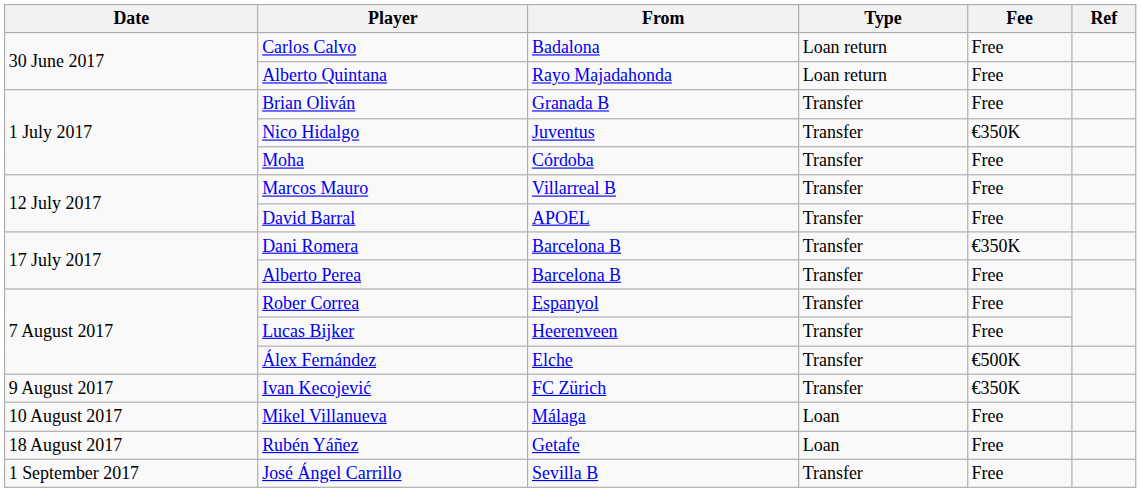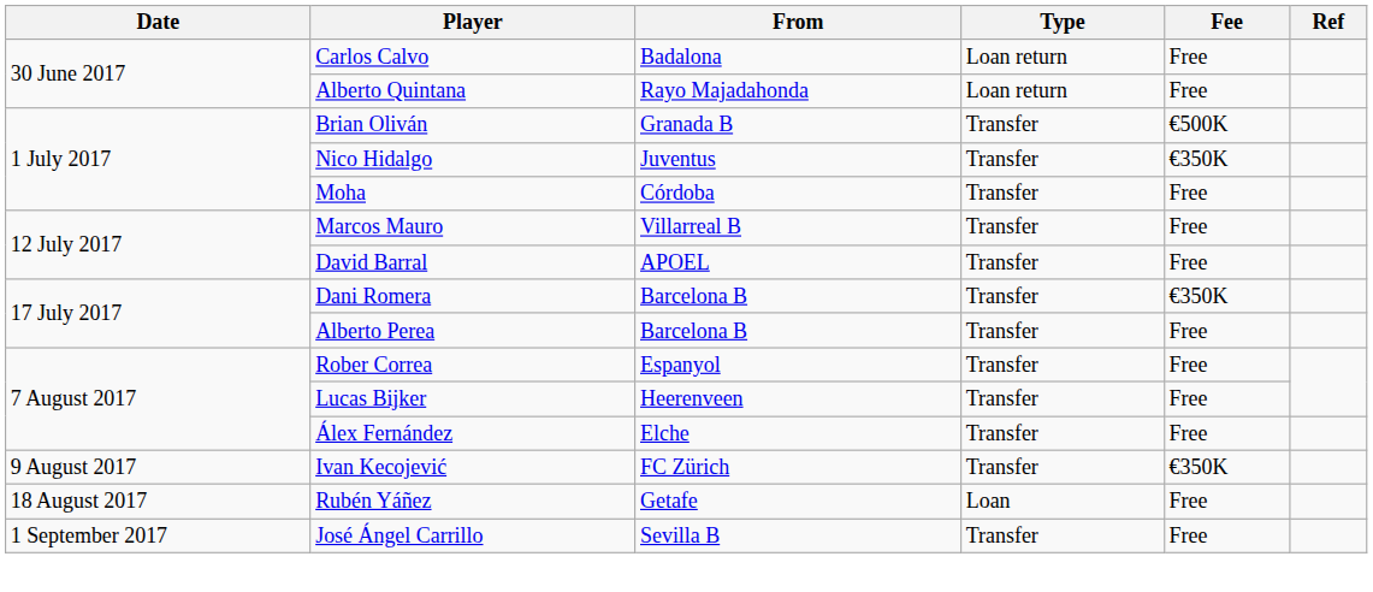 <table class="wikitable" style="width:80%;">
 <tr>
 <th>Date</th>
 <th>Player</th>
 <th>From</th>
 <th>Type</th>
 <th>Fee</th>
 <th>Ref</th>
 </tr>
 <tr>
 <td rowspan="2">30 June 2017</td>
 <td> <a href='#'>Carlos Calvo</a></td>
 <td> <a href='#'>Badalona</a></td>
 <td>Loan return</td>
 <td>Free</td>
 <td></td>
 </tr>
 <tr>
 <td> <a href='#'>Alberto Quintana</a></td>
 <td> <a href='#'>Rayo Majadahonda</a></td>
 <td>Loan return</td>
 <td>Free</td>
 <td></td>
 </tr>
 <tr>
 <td rowspan="3">1 July 2017</td>
 <td> <a href='#'>Brian Oliván</a></td>
 <td> <a href='#'>Granada B</a></td>
 <td>Transfer</td>
-<td>Free</td>
+<td>€500K</td>
 <td></td>
 </tr>
 <tr>
 <td> <a href='#'>Nico Hidalgo</a></td>
 <td> <a href='#'>Juventus</a></td>
 <td>Transfer</td>
 <td>€350K</td>
 <td></td>
 </tr>
 <tr>
 <td> <a href='#'>Moha</a></td>
 <td> <a href='#'>Córdoba</a></td>
 <td>Transfer</td>
 <td>Free</td>
 <td></td>
 </tr>
 <tr>
 <td rowspan="2">12 July 2017</td>
 <td> <a href='#'>Marcos Mauro</a></td>
 <td> <a href='#'>Villarreal B</a></td>
 <td>Transfer</td>
 <td>Free</td>
 <td></td>
 </tr>
 <tr>
 <td> <a href='#'>David Barral</a></td>
 <td> <a href='#'>APOEL</a></td>
 <td>Transfer</td>
 <td>Free</td>
 <td></td>
 </tr>
 <tr>
 <td rowspan="2">17 July 2017</td>
 <td> <a href='#'>Dani Romera</a></td>
 <td> <a href='#'>Barcelona B</a></td>
 <td>Transfer</td>
 <td>€350K</td>
 <td></td>
 </tr>
 <tr>
 <td> <a href='#'>Alberto Perea</a></td>
 <td> <a href='#'>Barcelona B</a></td>
 <td>Transfer</td>
 <td>Free</td>
 <td></td>
 </tr>
 <tr>
 <td rowspan="3">7 August 2017</td>
 <td> <a href='#'>Rober Correa</a></td>
 <td> <a href='#'>Espanyol</a></td>
 <td>Transfer</td>
 <td>Free</td>
 <td rowspan="2"></td>
 </tr>
 <tr>
 <td> <a href='#'>Lucas Bijker</a></td>
 <td> <a href='#'>Heerenveen</a></td>
 <td>Transfer</td>
 <td>Free</td>
 </tr>
 <tr>
 <td> <a href='#'>Álex Fernández</a></td>
 <td> <a href='#'>Elche</a></td>
 <td>Transfer</td>
-<td>€500K</td>
+<td>Free</td>
 <td></td>
 </tr>
 <tr>
 <td>9 August 2017</td>
 <td> <a href='#'>Ivan Kecojević</a></td>
 <td> <a href='#'>FC Zürich</a></td>
 <td>Transfer</td>
 <td>€350K</td>
-<td></td>
-</tr>
-<tr>
-<td>10 August 2017</td>
-<td> <a href='#'>Mikel Villanueva</a></td>
-<td> <a href='#'>Málaga</a></td>
-<td>Loan</td>
-<td>Free</td>
 <td></td>
 </tr>
 <tr>
 <td>18 August 2017</td>
 <td> <a href='#'>Rubén Yáñez</a></td>
 <td> <a href='#'>Getafe</a></td>
 <td>Loan</td>
 <td>Free</td>
 <td></td>
 </tr>
 <tr>
 <td>1 September 2017</td>
 <td> <a href='#'>José Ángel Carrillo</a></td>
 <td> <a href='#'>Sevilla B</a></td>
 <td>Transfer</td>
 <td>Free</td>
 <td></td>
 </tr>
 </table>
